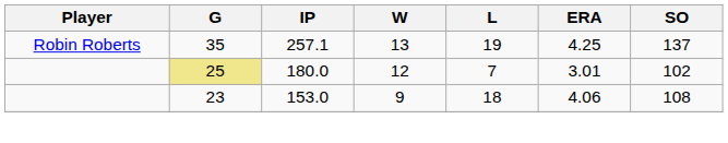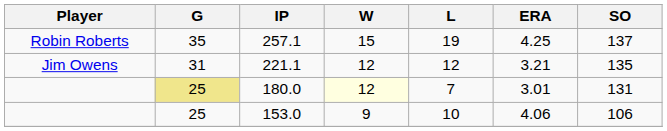 <table class="wikitable sortable">
 <tr>
 <th bgcolor="#DDDDFF" width="16%">Player</th>
 <th bgcolor="#DDDDFF" width="9%">G</th>
 <th bgcolor="#DDDDFF" width="9%">IP</th>
 <th bgcolor="#DDDDFF" width="9%">W</th>
 <th bgcolor="#DDDDFF" width="9%">L</th>
 <th bgcolor="#DDDDFF" width="9%">ERA</th>
 <th bgcolor="#DDDDFF" width="9%">SO</th>
 </tr>
 <tr align="center">
 <td><a href='#'>Robin Roberts</a></td>
 <td>35</td>
 <td>257.1</td>
-<td>13</td>
+<td>15</td>
 <td>19</td>
 <td>4.25</td>
 <td>137</td>
 </tr>
 <tr align=center>
+<td><a href='#'>Jim Owens</a></td>
+<td>31</td>
+<td>221.1</td>
+<td>12</td>
+<td>12</td>
+<td>3.21</td>
+<td>135</td>
+</tr>
+<tr align=center>
 <td></td>
 <td style="background: khaki;">25</td>
 <td>180.0</td>
-<td>12</td>
+<td style="background: lightyellow;">12</td>
 <td>7</td>
 <td>3.01</td>
-<td>102</td>
+<td>131</td>
 </tr>
 <tr align="center">
 <td></td>
-<td>23</td>
+<td>25</td>
 <td>153.0</td>
 <td>9</td>
-<td>18</td>
+<td>10</td>
 <td>4.06</td>
-<td>108</td>
+<td>106</td>
 </tr>
 <tr align="center">
 </tr>
 </table>
